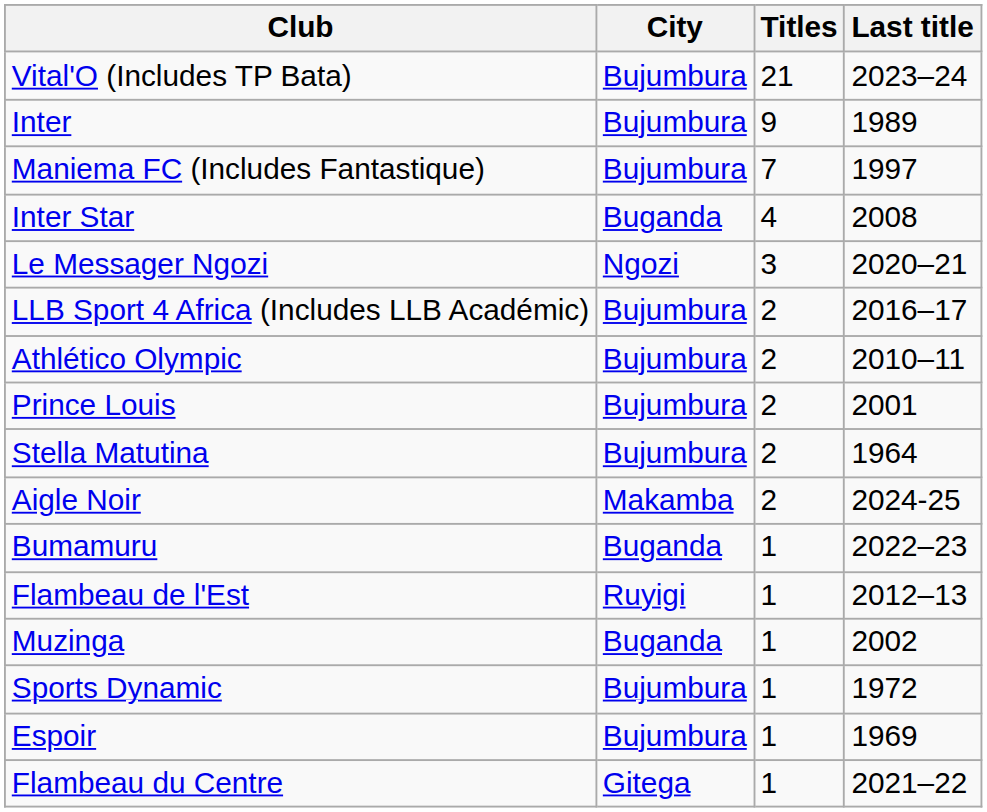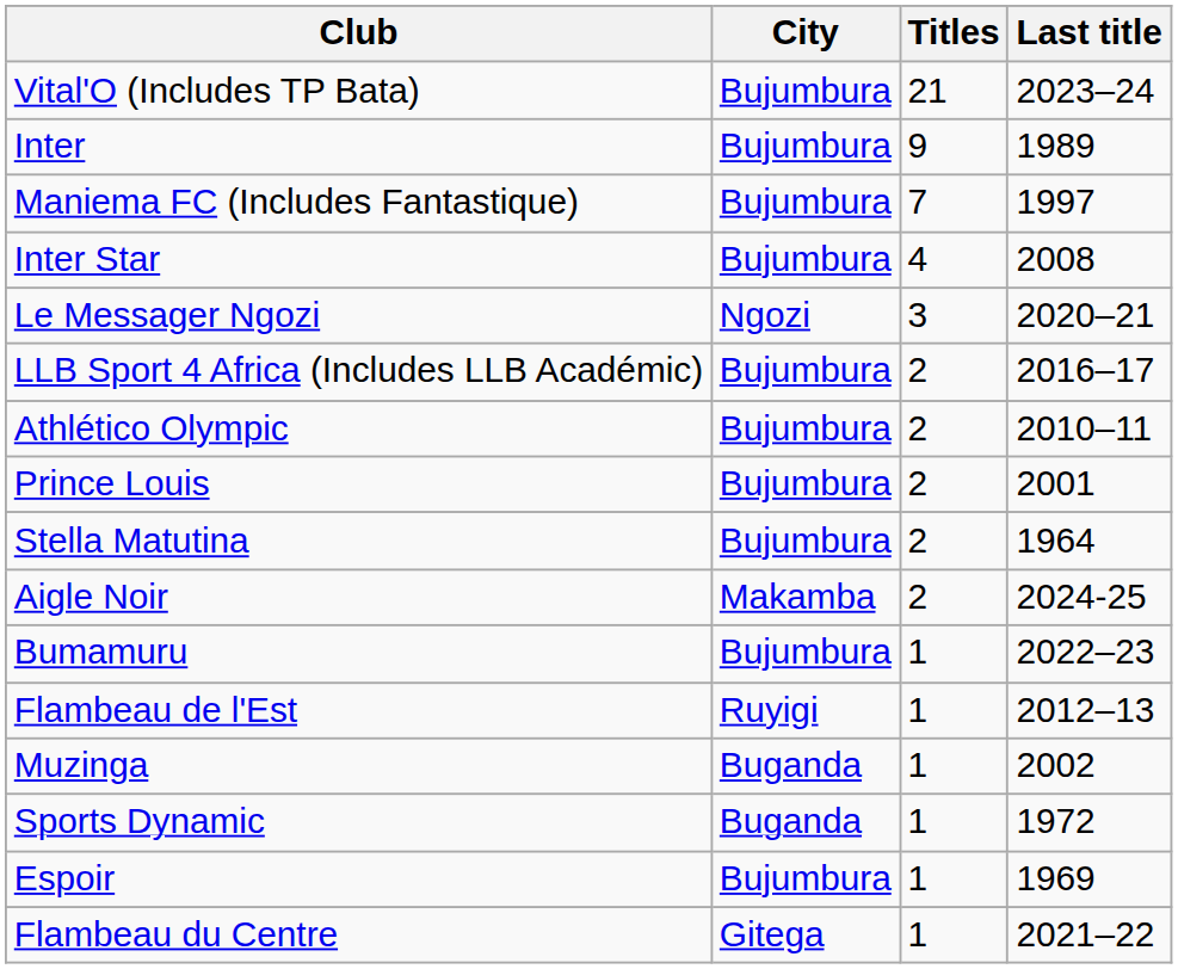 <table class="wikitable">
 <tr>
 <th>Club</th>
 <th>City</th>
 <th>Titles</th>
 <th>Last title</th>
 </tr>
 <tr>
 <td><a href='#'>Vital'O</a> (Includes TP Bata)</td>
 <td><a href='#'>Bujumbura</a></td>
 <td>21</td>
 <td>2023–24</td>
 </tr>
 <tr>
 <td><a href='#'>Inter</a></td>
 <td><a href='#'>Bujumbura</a></td>
 <td>9</td>
 <td>1989</td>
 </tr>
 <tr>
 <td><a href='#'>Maniema FC</a> (Includes Fantastique)</td>
 <td><a href='#'>Bujumbura</a></td>
 <td>7</td>
 <td>1997</td>
 </tr>
 <tr>
 <td><a href='#'>Inter Star</a></td>
-<td><a href='#'>Buganda</a></td>
+<td><a href='#'>Bujumbura</a></td>
 <td>4</td>
 <td>2008</td>
 </tr>
 <tr>
 <td><a href='#'>Le Messager Ngozi</a></td>
 <td><a href='#'>Ngozi</a></td>
 <td>3</td>
 <td>2020–21</td>
 </tr>
 <tr>
 <td><a href='#'>LLB Sport 4 Africa</a> (Includes LLB Académic)</td>
 <td><a href='#'>Bujumbura</a></td>
 <td>2</td>
 <td>2016–17</td>
 </tr>
 <tr>
 <td><a href='#'>Athlético Olympic</a></td>
 <td><a href='#'>Bujumbura</a></td>
 <td>2</td>
 <td>2010–11</td>
 </tr>
 <tr>
 <td><a href='#'>Prince Louis</a></td>
 <td><a href='#'>Bujumbura</a></td>
 <td>2</td>
 <td>2001</td>
 </tr>
 <tr>
 <td><a href='#'>Stella Matutina</a></td>
 <td><a href='#'>Bujumbura</a></td>
 <td>2</td>
 <td>1964</td>
 </tr>
 <tr>
 <td><a href='#'>Aigle Noir</a></td>
 <td><a href='#'>Makamba</a></td>
 <td>2</td>
 <td>2024-25</td>
 </tr>
 <tr>
 <td><a href='#'>Bumamuru</a></td>
-<td><a href='#'>Buganda</a></td>
+<td><a href='#'>Bujumbura</a></td>
 <td>1</td>
 <td>2022–23</td>
 </tr>
 <tr>
 <td><a href='#'>Flambeau de l'Est</a></td>
 <td><a href='#'>Ruyigi</a></td>
 <td>1</td>
 <td>2012–13</td>
 </tr>
 <tr>
 <td><a href='#'>Muzinga</a></td>
 <td><a href='#'>Buganda</a></td>
 <td>1</td>
 <td>2002</td>
 </tr>
 <tr>
 <td><a href='#'>Sports Dynamic</a></td>
-<td><a href='#'>Bujumbura</a></td>
+<td><a href='#'>Buganda</a></td>
 <td>1</td>
 <td>1972</td>
 </tr>
 <tr>
 <td><a href='#'>Espoir</a></td>
 <td><a href='#'>Bujumbura</a></td>
 <td>1</td>
 <td>1969</td>
 </tr>
 <tr>
 <td><a href='#'>Flambeau du Centre</a></td>
 <td><a href='#'>Gitega</a></td>
 <td>1</td>
 <td>2021–22</td>
 </tr>
 </table>
